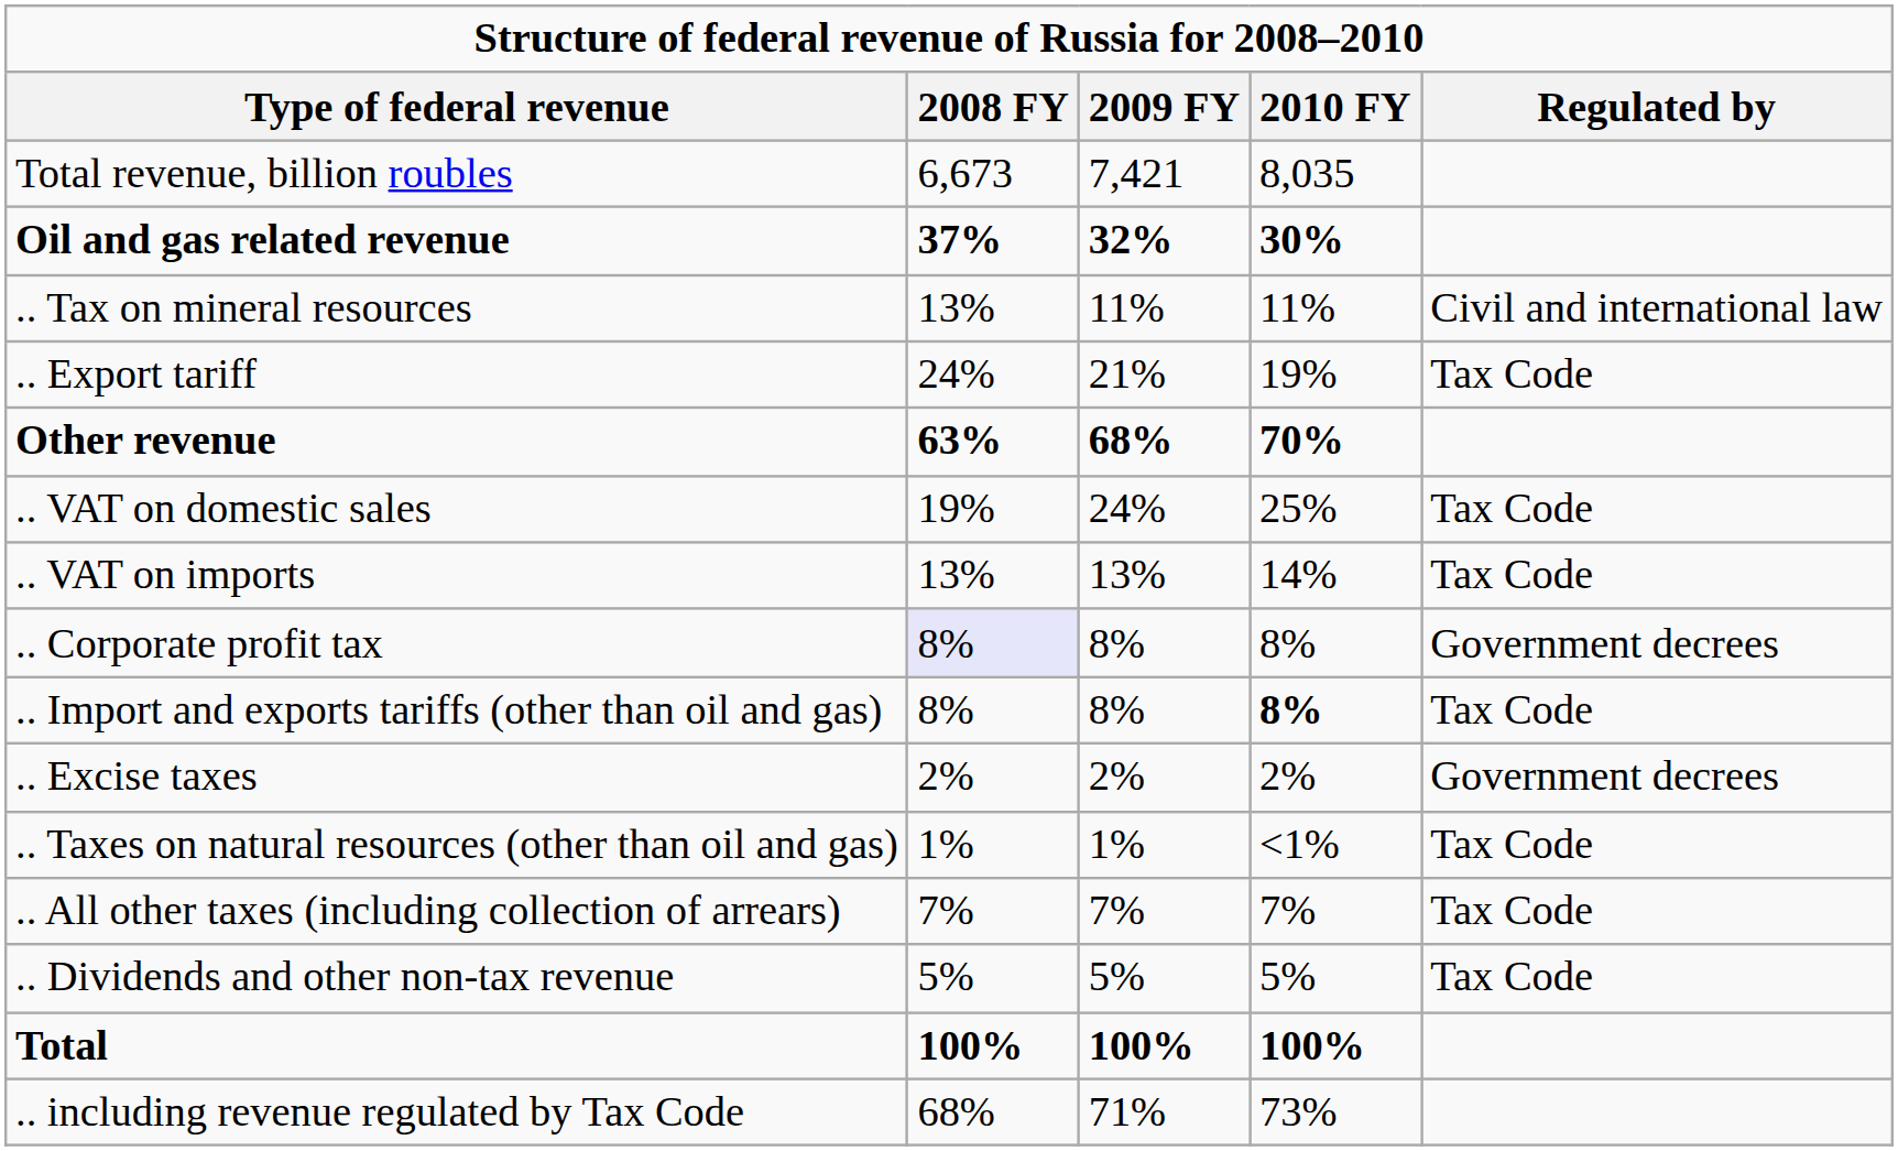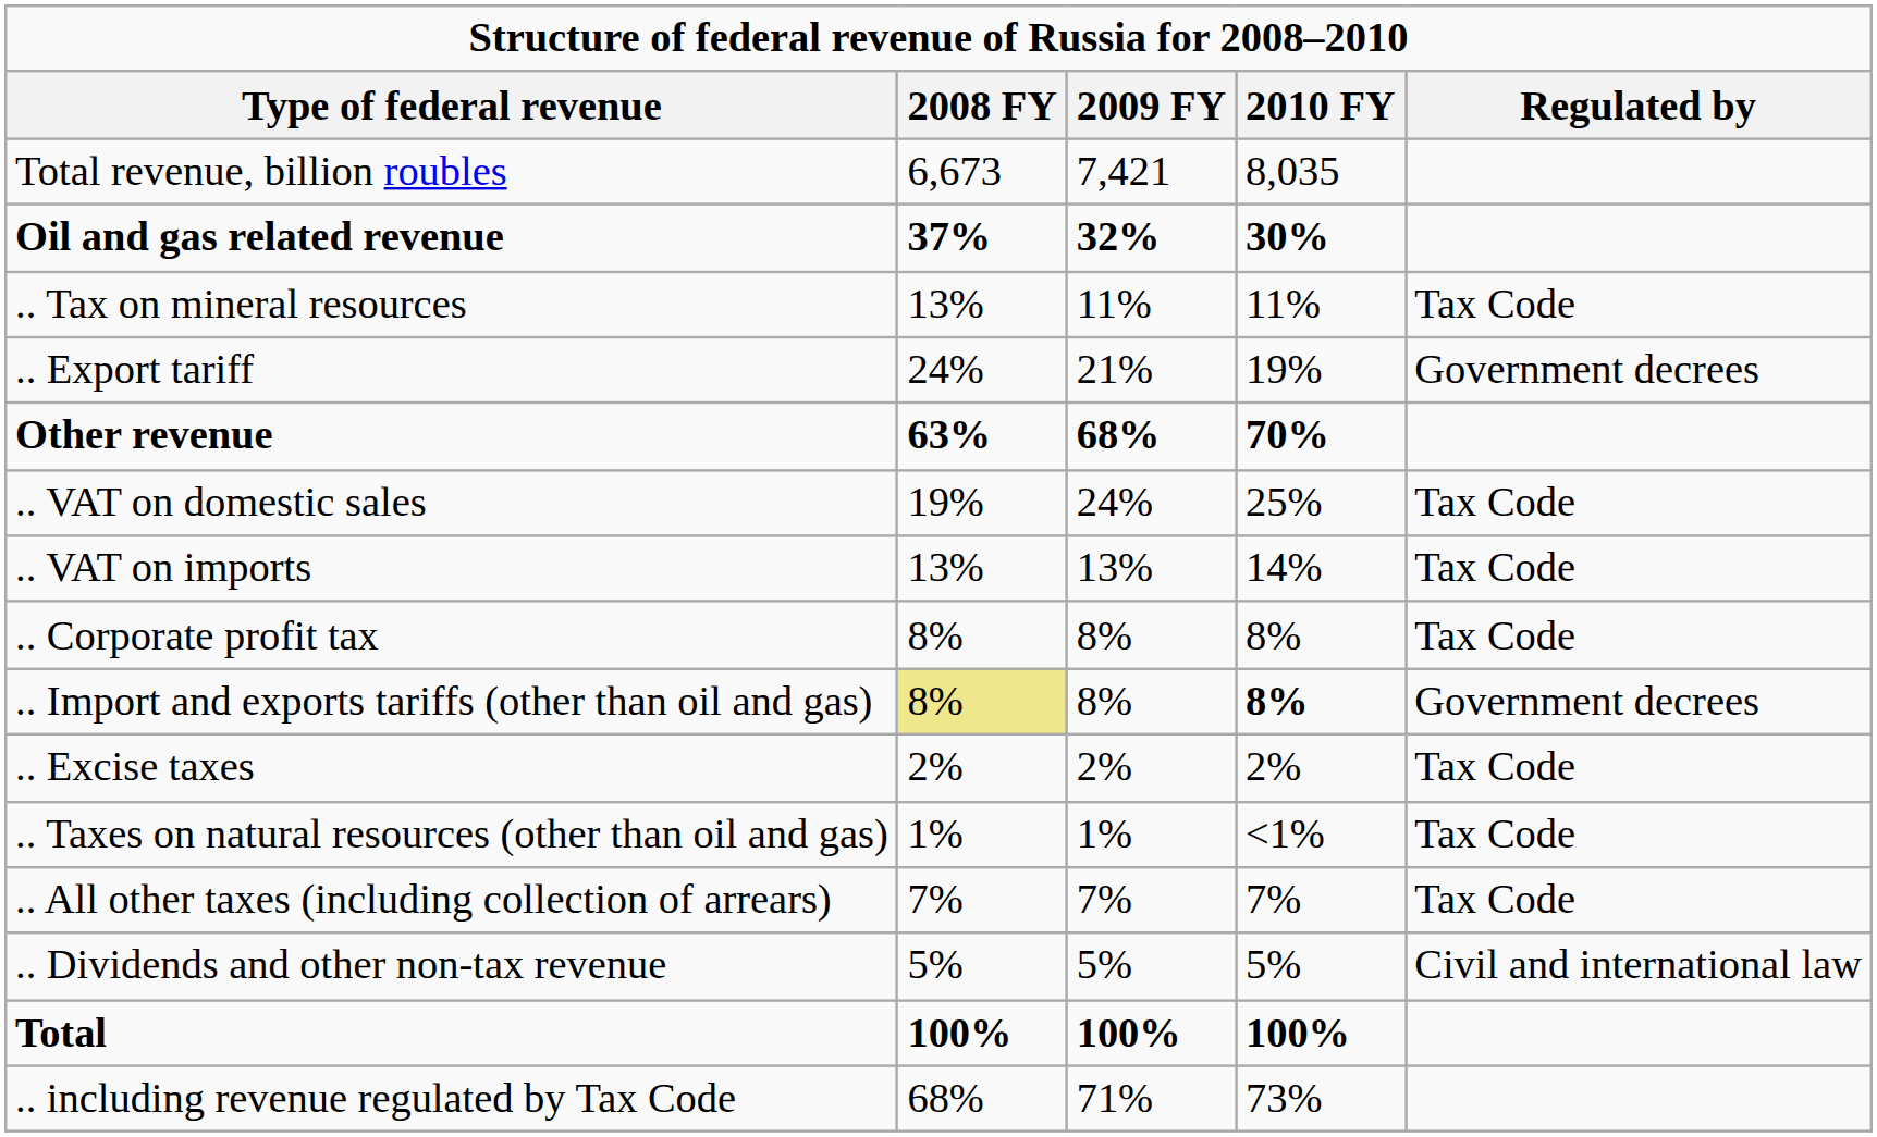 <table class="wikitable">
 <tr>
 <td colspan=5 style="text-align:center;"><strong>Structure of federal revenue of Russia for 2008–2010</strong></td>
 </tr>
 <tr>
 <th>Type of federal revenue</th>
 <th>2008 FY</th>
 <th>2009 FY</th>
 <th>2010 FY</th>
 <th>Regulated by</th>
 </tr>
 <tr>
 <td>Total revenue, billion <a href='#'>roubles</a></td>
 <td>6,673</td>
 <td>7,421</td>
 <td>8,035</td>
 <td></td>
 </tr>
 <tr>
 <td><strong>Oil and gas related revenue</strong></td>
 <td><strong>37%</strong></td>
 <td><strong>32%</strong></td>
 <td><strong>30%</strong></td>
 <td></td>
 </tr>
 <tr>
 <td>.. Tax on mineral resources</td>
 <td>13%</td>
 <td>11%</td>
 <td>11%</td>
-<td>Civil and international law</td>
+<td>Tax Code</td>
 </tr>
 <tr>
 <td>.. Export tariff</td>
 <td>24%</td>
 <td>21%</td>
 <td>19%</td>
-<td>Tax Code</td>
+<td>Government decrees</td>
 </tr>
 <tr>
 <td><strong>Other revenue</strong></td>
 <td><strong>63%</strong></td>
 <td><strong>68%</strong></td>
 <td><strong>70%</strong></td>
 <td></td>
 </tr>
 <tr>
 <td>.. VAT on domestic sales</td>
 <td>19%</td>
 <td>24%</td>
 <td>25%</td>
 <td>Tax Code</td>
 </tr>
 <tr>
 <td>.. VAT on imports</td>
 <td>13%</td>
 <td>13%</td>
 <td>14%</td>
 <td>Tax Code</td>
 </tr>
 <tr>
 <td>.. Corporate profit tax</td>
-<td style="background: lavender;">8%</td>
 <td>8%</td>
 <td>8%</td>
-<td>Government decrees</td>
+<td>8%</td>
+<td>Tax Code</td>
 </tr>
 <tr>
 <td>.. Import and exports tariffs (other than oil and gas)</td>
-<td>8%</td>
+<td style="background: khaki;">8%</td>
 <td>8%</td>
 <td><strong>8%</strong></td>
-<td>Tax Code</td>
+<td>Government decrees</td>
 </tr>
 <tr>
 <td>.. Excise taxes</td>
 <td>2%</td>
 <td>2%</td>
 <td>2%</td>
-<td>Government decrees</td>
+<td>Tax Code</td>
 </tr>
 <tr>
 <td>.. Taxes on natural resources (other than oil and gas)</td>
 <td>1%</td>
 <td>1%</td>
 <td><1%</td>
 <td>Tax Code</td>
 </tr>
 <tr>
 <td>.. All other taxes (including collection of arrears)</td>
 <td>7%</td>
 <td>7%</td>
 <td>7%</td>
 <td>Tax Code</td>
 </tr>
 <tr>
 <td>.. Dividends and other non-tax revenue</td>
 <td>5%</td>
 <td>5%</td>
 <td>5%</td>
-<td>Tax Code</td>
+<td>Civil and international law</td>
 </tr>
 <tr>
 <td><strong>Total</strong></td>
 <td><strong>100%</strong></td>
 <td><strong>100%</strong></td>
 <td><strong>100%</strong></td>
 <td></td>
 </tr>
 <tr>
 <td>.. including revenue regulated by Tax Code</td>
 <td>68%</td>
 <td>71%</td>
 <td>73%</td>
 <td></td>
 </tr>
 </table>
